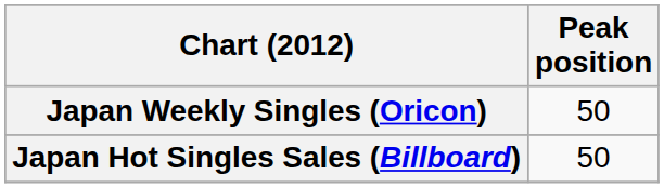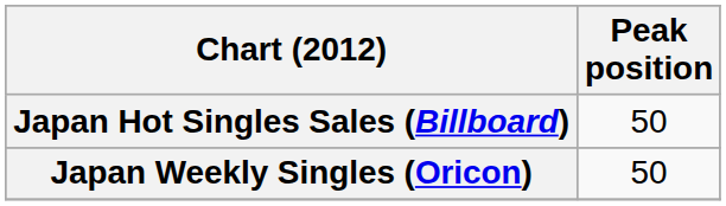 <table class="wikitable sortable plainrowheaders" style="text-align:center;">
 <tr>
 <th scope="col">Chart (2012)</th>
 <th scope="col">Peak<br>position</th>
 </tr>
 <tr>
-<th scope="row">Japan Weekly Singles (<a href='#'>Oricon</a>)</th>
+<th scope="row">Japan Hot Singles Sales (<em><a href='#'>Billboard</a></em>)</th>
 <td style="text-align:center;">50</td>
 </tr>
 <tr>
-<th scope="row">Japan Hot Singles Sales (<em><a href='#'>Billboard</a></em>)</th>
+<th scope="row">Japan Weekly Singles (<a href='#'>Oricon</a>)</th>
 <td style="text-align:center;">50</td>
 </tr>
 <tr>
 </tr>
 </table>
